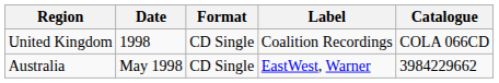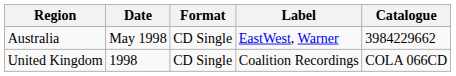 <table class=wikitable>
 <tr>
 <th>Region</th>
 <th>Date</th>
 <th>Format</th>
 <th>Label</th>
 <th>Catalogue</th>
 </tr>
 <tr>
+<td>Australia</td>
+<td>May 1998</td>
+<td>CD Single</td>
+<td><a href='#'>EastWest</a>, <a href='#'>Warner</a></td>
+<td>3984229662</td>
+</tr>
+<tr>
 <td>United Kingdom</td>
 <td>1998</td>
 <td>CD Single</td>
 <td>Coalition Recordings</td>
 <td>COLA 066CD</td>
 </tr>
-<tr>
-<td>Australia</td>
-<td>May 1998</td>
-<td>CD Single</td>
-<td><a href='#'>EastWest</a>, <a href='#'>Warner</a></td>
-<td>3984229662</td>
-</tr>
 </table>
